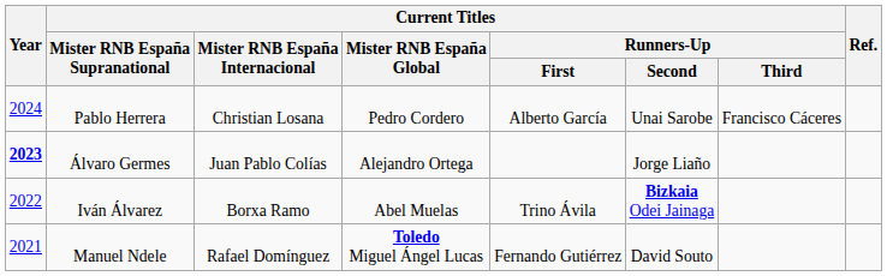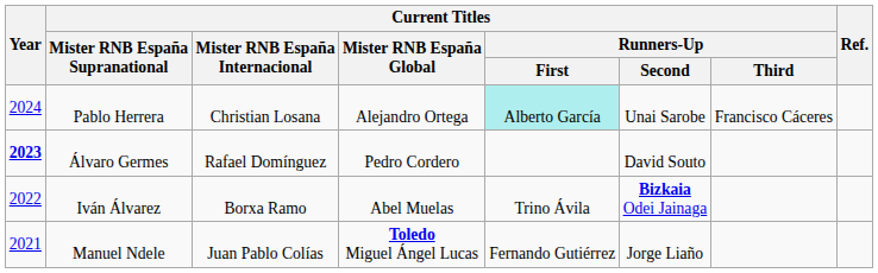 <table class="wikitable sortable" style="font-size: 85%; text-align:center">
 <tr>
 <th rowspan="3">Year</th>
 <th colspan="6">Current Titles</th>
 <th rowspan="3">Ref.</th>
 </tr>
 <tr>
 <th rowspan="2">Mister RNB España<br>Supranational</th>
 <th rowspan="2">Mister RNB España<br>Internacional</th>
 <th rowspan="2">Mister RNB España<br>Global</th>
 <th colspan="3">Runners-Up</th>
 </tr>
 <tr>
 <th>First</th>
 <th>Second</th>
 <th>Third</th>
 </tr>
 <tr>
 <td><a href='#'>2024</a></td>
 <td><strong></strong><br>Pablo Herrera</td>
 <td><strong></strong><br>Christian Losana</td>
-<td><strong></strong><br>Pedro Cordero</td>
-<td><strong></strong><br>Alberto García</td>
+<td><strong></strong><br>Alejandro Ortega</td>
+<td style="background: paleturquoise;"><strong></strong><br>Alberto García</td>
 <td><strong></strong><br>Unai Sarobe</td>
 <td><strong></strong><br>Francisco Cáceres</td>
 <td></td>
 </tr>
 <tr>
 <td><strong><a href='#'>2023</a></strong></td>
 <td><strong></strong><br>Álvaro Germes</td>
-<td><strong></strong><br>Juan Pablo Colías</td>
-<td><strong></strong><br>Alejandro Ortega</td>
+<td><strong></strong><br>Rafael Domínguez</td>
+<td><strong></strong><br>Pedro Cordero</td>
 <td></td>
-<td><strong></strong><br>Jorge Liaño</td>
+<td><strong></strong><br>David Souto</td>
 <td></td>
 <td></td>
 </tr>
 <tr>
 <td><a href='#'>2022</a></td>
 <td><strong></strong><br>Iván Álvarez</td>
 <td><strong></strong><br>Borxa Ramo</td>
 <td><strong></strong><br>Abel Muelas</td>
 <td><strong></strong><br>Trino Ávila</td>
 <td> <strong><a href='#'>Bizkaia</a></strong><br><a href='#'>Odei Jainaga</a></td>
 <td></td>
 <td></td>
 </tr>
 <tr>
 <td><a href='#'>2021</a></td>
 <td><strong></strong><br>Manuel Ndele</td>
-<td><strong></strong><br>Rafael Domínguez</td>
+<td><strong></strong><br>Juan Pablo Colías</td>
 <td> <strong><a href='#'>Toledo</a></strong><br>Miguel Ángel Lucas</td>
 <td><strong></strong><br>Fernando Gutiérrez</td>
-<td><strong></strong><br>David Souto</td>
+<td><strong></strong><br>Jorge Liaño</td>
 <td></td>
 <td></td>
 </tr>
 <tr>
 </tr>
 </table>
